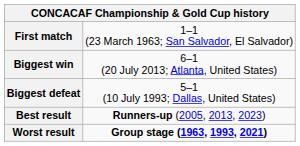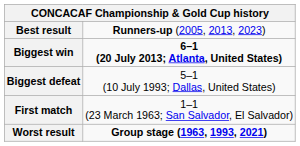 <table class="wikitable collapsible collapsed" style="text-align: center;font-size:90%;">
 <tr>
 <th colspan=2>CONCACAF Championship & Gold Cup history</th>
+</tr>
+<tr>
+<th>Best result</th>
+<td><strong>Runners-up</strong> (<a href='#'>2005</a>, <a href='#'>2013</a>, <a href='#'>2023</a>)</td>
+</tr>
+<tr>
+<th>Biggest win</th>
+<td><strong> 6–1 <br>(20 July 2013; <a href='#'>Atlanta</a>, United States)</strong></td>
+</tr>
+<tr>
+<th>Biggest defeat</th>
+<td> 5–1 <br>(10 July 1993; <a href='#'>Dallas</a>, United States)</td>
 </tr>
 <tr>
 <th>First match</th>
 <td> 1–1 <br>(23 March 1963; <a href='#'>San Salvador</a>, El Salvador)</td>
 </tr>
 <tr>
-<th>Biggest win</th>
-<td> 6–1 <br>(20 July 2013; <a href='#'>Atlanta</a>, United States)</td>
-</tr>
-<tr>
-<th>Biggest defeat</th>
-<td> 5–1 <br>(10 July 1993; <a href='#'>Dallas</a>, United States)</td>
-</tr>
-<tr>
-<th>Best result</th>
-<td><strong>Runners-up</strong> (<a href='#'>2005</a>, <a href='#'>2013</a>, <a href='#'>2023</a>)</td>
-</tr>
-<tr>
 <th>Worst result</th>
 <td><strong>Group stage (<a href='#'>1963</a>, <a href='#'>1993</a>, <a href='#'>2021</a>)</strong></td>
 </tr>
 </table>
